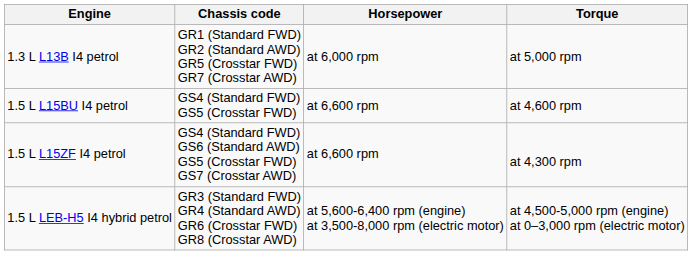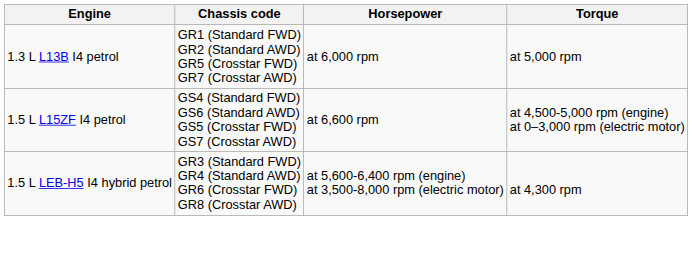 <table class="wikitable">
 <tr>
 <th>Engine</th>
 <th>Chassis code</th>
 <th>Horsepower</th>
 <th>Torque</th>
 </tr>
 <tr>
 <td>1.3 L <a href='#'>L13B</a> I4 petrol</td>
 <td>GR1 (Standard FWD)<br>GR2 (Standard AWD)<br>GR5 (Crosstar FWD)<br>GR7 (Crosstar AWD)</td>
 <td> at 6,000 rpm</td>
 <td> at 5,000 rpm</td>
 </tr>
 <tr>
-<td>1.5 L <a href='#'>L15BU</a> I4 petrol</td>
-<td>GS4 (Standard FWD)<br>GS5 (Crosstar FWD)</td>
-<td> at 6,600 rpm</td>
-<td> at 4,600 rpm</td>
-</tr>
-<tr>
 <td>1.5 L <a href='#'>L15ZF</a> I4 petrol</td>
 <td>GS4 (Standard FWD)<br>GS6 (Standard AWD)<br>GS5 (Crosstar FWD)<br>GS7 (Crosstar AWD)</td>
 <td> at 6,600 rpm</td>
-<td><br> at 4,300 rpm</td>
+<td> at 4,500-5,000 rpm (engine)<br> at 0–3,000 rpm (electric motor)</td>
 </tr>
 <tr>
 <td>1.5 L <a href='#'>LEB-H5</a> I4 hybrid petrol</td>
 <td>GR3 (Standard FWD)<br>GR4 (Standard AWD)<br>GR6 (Crosstar FWD)<br>GR8 (Crosstar AWD)</td>
 <td> at 5,600-6,400 rpm (engine)<br> at 3,500-8,000 rpm (electric motor)</td>
-<td> at 4,500-5,000 rpm (engine)<br> at 0–3,000 rpm (electric motor)</td>
+<td><br> at 4,300 rpm</td>
 </tr>
 </table>
